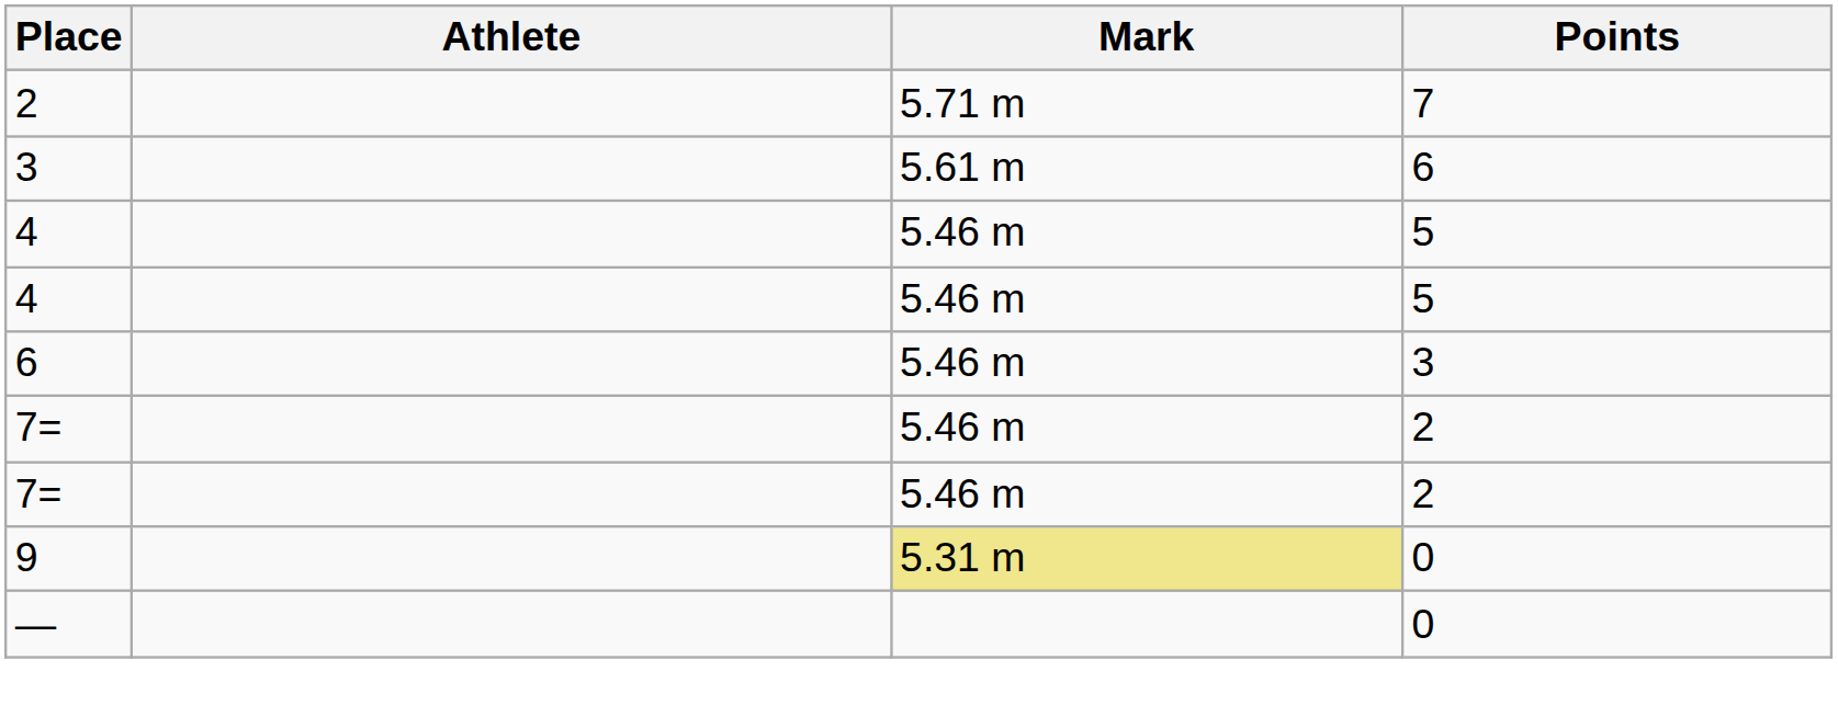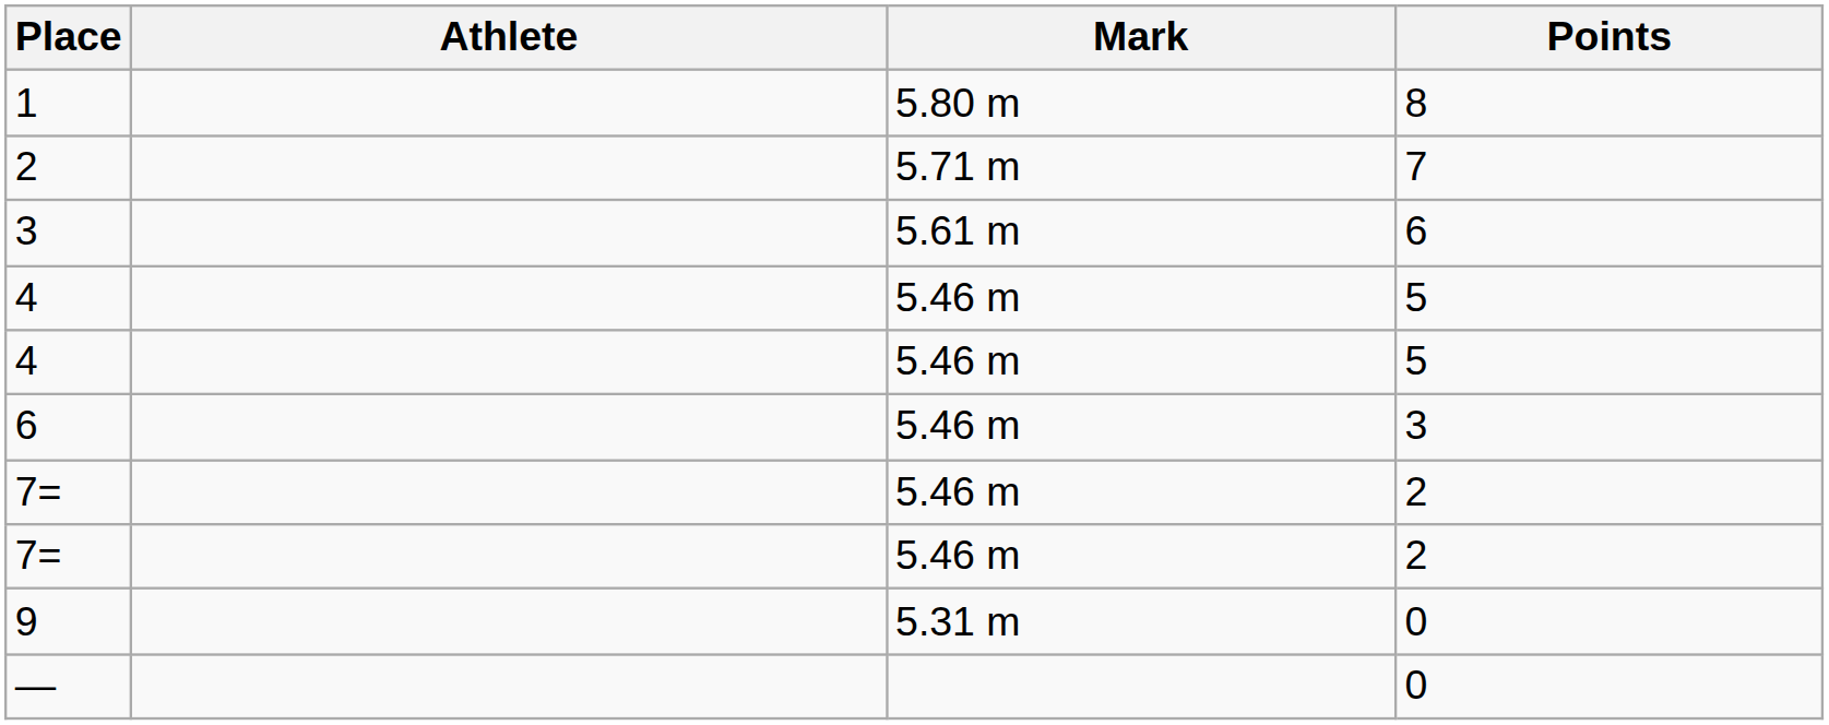 <table class=wikitable>
 <tr>
 <th>Place</th>
 <th style="width:18em">Athlete</th>
 <th style="width:12em">Mark</th>
 <th style="width:10em">Points</th>
+</tr>
+<tr>
+<td>1</td>
+<td></td>
+<td>5.80 m</td>
+<td>8</td>
 </tr>
 <tr>
 <td>2</td>
 <td></td>
 <td>5.71 m</td>
 <td>7</td>
 </tr>
 <tr>
 <td>3</td>
 <td></td>
 <td>5.61 m</td>
 <td>6</td>
 </tr>
 <tr>
 <td>4</td>
 <td></td>
 <td>5.46 m</td>
 <td>5</td>
 </tr>
 <tr>
 <td>4</td>
 <td></td>
 <td>5.46 m</td>
 <td>5</td>
 </tr>
 <tr>
 <td>6</td>
 <td></td>
 <td>5.46 m</td>
 <td>3</td>
 </tr>
 <tr>
 <td>7=</td>
 <td></td>
 <td>5.46 m</td>
 <td>2</td>
 </tr>
 <tr>
 <td>7=</td>
 <td></td>
 <td>5.46 m</td>
 <td>2</td>
 </tr>
 <tr>
 <td>9</td>
 <td></td>
-<td style="background: khaki;">5.31 m</td>
+<td>5.31 m</td>
 <td>0</td>
 </tr>
 <tr>
 <td>—</td>
 <td></td>
 <td></td>
 <td>0</td>
 </tr>
 </table>
